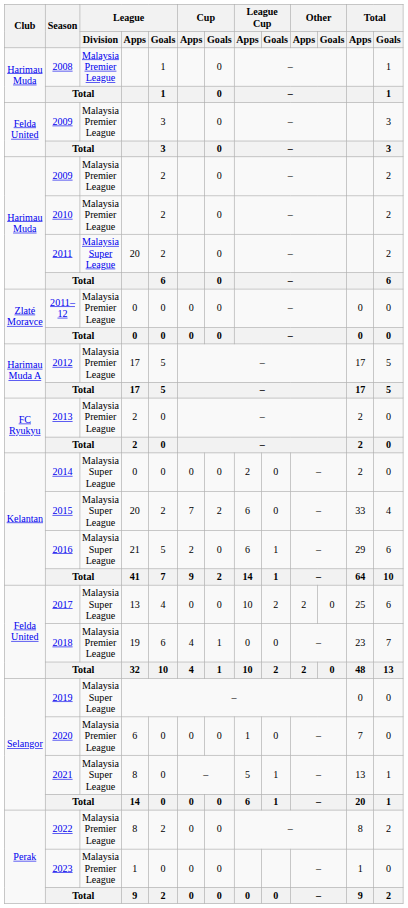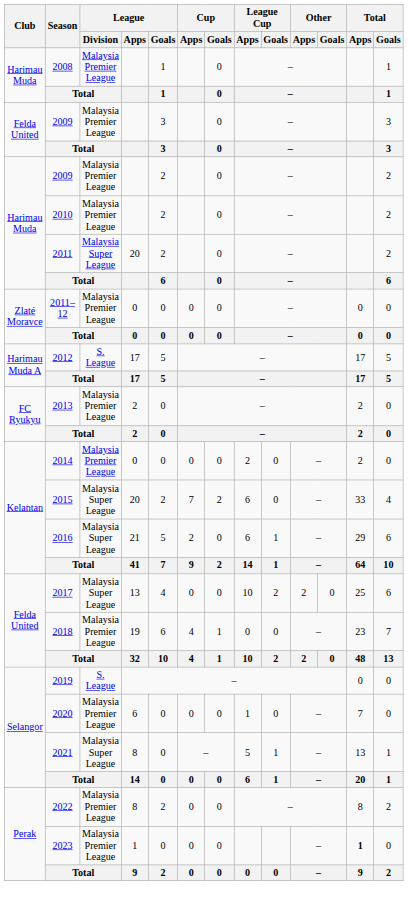 <table class=wikitable style="text-align:center">
 <tr>
 <th rowspan=2>Club</th>
 <th rowspan=2>Season</th>
 <th colspan=3>League</th>
 <th colspan=2>Cup</th>
 <th colspan=2>League Cup</th>
 <th colspan=2>Other</th>
 <th colspan=2>Total</th>
 </tr>
 <tr>
 <th>Division</th>
 <th>Apps</th>
 <th>Goals</th>
 <th>Apps</th>
 <th>Goals</th>
 <th>Apps</th>
 <th>Goals</th>
 <th>Apps</th>
 <th>Goals</th>
 <th>Apps</th>
 <th>Goals</th>
 </tr>
 <tr>
 <td rowspan=2><a href='#'>Harimau Muda</a></td>
 <td><a href='#'>2008</a></td>
 <td><a href='#'>Malaysia Premier League</a></td>
 <td></td>
 <td>1</td>
 <td></td>
 <td>0</td>
 <td colspan="4">–</td>
 <td></td>
 <td>1</td>
 </tr>
 <tr>
 <th colspan=2>Total</th>
 <th></th>
 <th>1</th>
 <th></th>
 <th>0</th>
 <th colspan="4">–</th>
 <th></th>
 <th>1</th>
 </tr>
 <tr>
 <td rowspan=2><a href='#'>Felda United</a></td>
 <td><a href='#'>2009</a></td>
 <td>Malaysia Premier League</td>
 <td></td>
 <td>3</td>
 <td></td>
 <td>0</td>
 <td colspan="4">–</td>
 <td></td>
 <td>3</td>
 </tr>
 <tr>
 <th colspan=2>Total</th>
 <th></th>
 <th>3</th>
 <th></th>
 <th>0</th>
 <th colspan="4">–</th>
 <th></th>
 <th>3</th>
 </tr>
 <tr>
 <td rowspan=4><a href='#'>Harimau Muda</a></td>
 <td><a href='#'>2009</a></td>
 <td>Malaysia Premier League</td>
 <td></td>
 <td>2</td>
 <td></td>
 <td>0</td>
 <td colspan="4">–</td>
 <td></td>
 <td>2</td>
 </tr>
 <tr>
 <td><a href='#'>2010</a></td>
 <td>Malaysia Premier League</td>
 <td></td>
 <td>2</td>
 <td></td>
 <td>0</td>
 <td colspan="4">–</td>
 <td></td>
 <td>2</td>
 </tr>
 <tr>
 <td><a href='#'>2011</a></td>
 <td><a href='#'>Malaysia Super League</a></td>
 <td>20</td>
 <td>2</td>
 <td></td>
 <td>0</td>
 <td colspan="4">–</td>
 <td></td>
 <td>2</td>
 </tr>
 <tr>
 <th colspan=2>Total</th>
 <th></th>
 <th>6</th>
 <th></th>
 <th>0</th>
 <th colspan="4">–</th>
 <th></th>
 <th>6</th>
 </tr>
 <tr>
 <td rowspan=2><a href='#'>Zlaté Moravce</a></td>
 <td><a href='#'>2011–12</a></td>
 <td>Malaysia Premier League</td>
 <td>0</td>
 <td>0</td>
 <td>0</td>
 <td>0</td>
 <td colspan="4">–</td>
 <td>0</td>
 <td>0</td>
 </tr>
 <tr>
 <th colspan=2>Total</th>
 <th>0</th>
 <th>0</th>
 <th>0</th>
 <th>0</th>
 <th colspan="4">–</th>
 <th>0</th>
 <th>0</th>
 </tr>
 <tr>
 <td rowspan=2><a href='#'>Harimau Muda A</a></td>
 <td><a href='#'>2012</a></td>
-<td>Malaysia Premier League</td>
+<td><a href='#'>S. League</a></td>
 <td>17</td>
 <td>5</td>
 <td colspan="6">–</td>
 <td>17</td>
 <td>5</td>
 </tr>
 <tr>
 <th colspan=2>Total</th>
 <th>17</th>
 <th>5</th>
 <th colspan="6">–</th>
 <th>17</th>
 <th>5</th>
 </tr>
 <tr>
 <td rowspan=2><a href='#'>FC Ryukyu</a></td>
 <td><a href='#'>2013</a></td>
 <td>Malaysia Premier League</td>
 <td>2</td>
 <td>0</td>
 <td colspan="6">–</td>
 <td>2</td>
 <td>0</td>
 </tr>
 <tr>
 <th colspan=2>Total</th>
 <th>2</th>
 <th>0</th>
 <th colspan="6">–</th>
 <th>2</th>
 <th>0</th>
 </tr>
 <tr>
 <td rowspan=4><a href='#'>Kelantan</a></td>
 <td><a href='#'>2014</a></td>
-<td>Malaysia Super League</td>
+<td><a href='#'>Malaysia Premier League</a></td>
 <td>0</td>
 <td>0</td>
 <td>0</td>
 <td>0</td>
 <td>2</td>
 <td>0</td>
 <td colspan="2">–</td>
 <td>2</td>
 <td>0</td>
 </tr>
 <tr>
 <td><a href='#'>2015</a></td>
 <td>Malaysia Super League</td>
 <td>20</td>
 <td>2</td>
 <td>7</td>
 <td>2</td>
 <td>6</td>
 <td>0</td>
 <td colspan="2">–</td>
 <td>33</td>
 <td>4</td>
 </tr>
 <tr>
 <td><a href='#'>2016</a></td>
 <td>Malaysia Super League</td>
 <td>21</td>
 <td>5</td>
 <td>2</td>
 <td>0</td>
 <td>6</td>
 <td>1</td>
 <td colspan="2">–</td>
 <td>29</td>
 <td>6</td>
 </tr>
 <tr>
 <th colspan=2>Total</th>
 <th>41</th>
 <th>7</th>
 <th>9</th>
 <th>2</th>
 <th>14</th>
 <th>1</th>
 <th colspan="2">–</th>
 <th>64</th>
 <th>10</th>
 </tr>
 <tr>
 <td rowspan=3><a href='#'>Felda United</a></td>
 <td><a href='#'>2017</a></td>
 <td>Malaysia Super League</td>
 <td>13</td>
 <td>4</td>
 <td>0</td>
 <td>0</td>
 <td>10</td>
 <td>2</td>
 <td>2</td>
 <td>0</td>
 <td>25</td>
 <td>6</td>
 </tr>
 <tr>
 <td><a href='#'>2018</a></td>
 <td>Malaysia Premier League</td>
 <td>19</td>
 <td>6</td>
 <td>4</td>
 <td>1</td>
 <td>0</td>
 <td>0</td>
 <td colspan="2">–</td>
 <td>23</td>
 <td>7</td>
 </tr>
 <tr>
 <th colspan=2>Total</th>
 <th>32</th>
 <th>10</th>
 <th>4</th>
 <th>1</th>
 <th>10</th>
 <th>2</th>
 <th>2</th>
 <th>0</th>
 <th>48</th>
 <th>13</th>
 </tr>
 <tr>
 <td rowspan=4><a href='#'>Selangor</a></td>
 <td><a href='#'>2019</a></td>
-<td>Malaysia Super League</td>
+<td><a href='#'>S. League</a></td>
 <td colspan="8">–</td>
 <td>0</td>
 <td>0</td>
 </tr>
 <tr>
 <td><a href='#'>2020</a></td>
 <td>Malaysia Premier League</td>
 <td>6</td>
 <td>0</td>
 <td>0</td>
 <td>0</td>
 <td>1</td>
 <td>0</td>
 <td colspan="2">–</td>
 <td>7</td>
 <td>0</td>
 </tr>
 <tr>
 <td><a href='#'>2021</a></td>
 <td>Malaysia Super League</td>
 <td>8</td>
 <td>0</td>
 <td colspan="2">–</td>
 <td>5</td>
 <td>1</td>
 <td colspan="2">–</td>
 <td>13</td>
 <td>1</td>
 </tr>
 <tr>
 <th colspan=2>Total</th>
 <th>14</th>
 <th>0</th>
 <th>0</th>
 <th>0</th>
 <th>6</th>
 <th>1</th>
 <th colspan="2">–</th>
 <th>20</th>
 <th>1</th>
 </tr>
 <tr>
 <td rowspan=3><a href='#'>Perak</a></td>
 <td><a href='#'>2022</a></td>
 <td>Malaysia Premier League</td>
 <td>8</td>
 <td>2</td>
 <td>0</td>
 <td>0</td>
 <td colspan="4">–</td>
 <td>8</td>
 <td>2</td>
 </tr>
 <tr>
 <td><a href='#'>2023</a></td>
 <td>Malaysia Premier League</td>
 <td>1</td>
 <td>0</td>
 <td>0</td>
 <td>0</td>
 <td></td>
 <td></td>
 <td colspan="2">–</td>
-<td>1</td>
+<td><strong>1</strong></td>
 <td>0</td>
 </tr>
 <tr>
 <th colspan=2>Total</th>
 <th>9</th>
 <th>2</th>
 <th>0</th>
 <th>0</th>
 <th>0</th>
 <th>0</th>
 <th colspan="2">–</th>
 <th>9</th>
 <th>2</th>
 </tr>
 </table>
